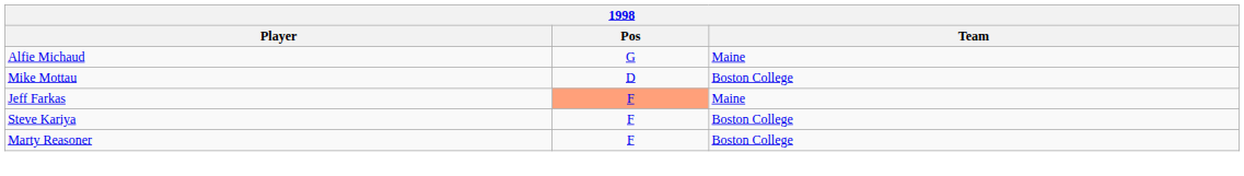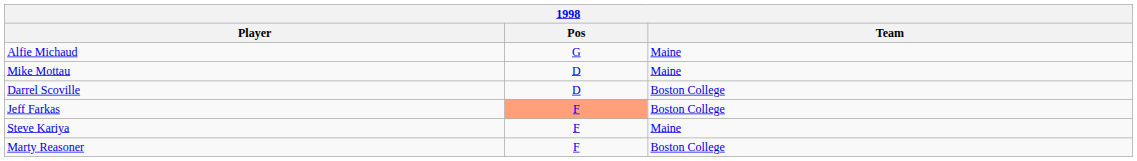 <table class="wikitable" width=95%>
 <tr>
 <th colspan=3><a href='#'>1998</a></th>
 </tr>
 <tr>
 <th>Player</th>
 <th>Pos</th>
 <th>Team</th>
 </tr>
 <tr>
 <td><a href='#'>Alfie Michaud</a></td>
 <td align=center><a href='#'>G</a></td>
 <td><a href='#'>Maine</a></td>
 </tr>
 <tr>
 <td><a href='#'>Mike Mottau</a></td>
 <td align=center><a href='#'>D</a></td>
+<td><a href='#'>Maine</a></td>
+</tr>
+<tr>
+<td><a href='#'>Darrel Scoville</a></td>
+<td align=center><a href='#'>D</a></td>
 <td><a href='#'>Boston College</a></td>
 </tr>
 <tr>
 <td><a href='#'>Jeff Farkas</a></td>
 <td align=center style="background: lightsalmon;"><a href='#'>F</a></td>
-<td><a href='#'>Maine</a></td>
+<td><a href='#'>Boston College</a></td>
 </tr>
 <tr>
 <td><a href='#'>Steve Kariya</a></td>
 <td align=center><a href='#'>F</a></td>
-<td><a href='#'>Boston College</a></td>
+<td><a href='#'>Maine</a></td>
 </tr>
 <tr>
 <td><a href='#'>Marty Reasoner</a></td>
 <td align=center><a href='#'>F</a></td>
 <td><a href='#'>Boston College</a></td>
 </tr>
 </table>
